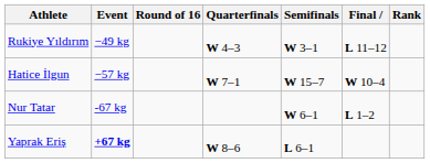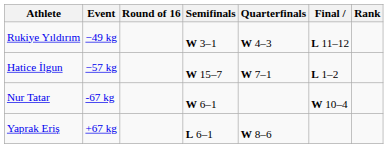 <table class="wikitable">
 <tr>
 <th>Athlete</th>
 <th>Event</th>
 <th>Round of 16</th>
+<th>Semifinals</th>
 <th>Quarterfinals</th>
-<th>Semifinals</th>
 <th>Final / </th>
 <th>Rank</th>
 </tr>
 <tr>
 <td><a href='#'>Rukiye Yıldırım</a></td>
 <td><a href='#'>−49 kg</a></td>
 <td></td>
+<td><br><strong>W</strong> 3–1</td>
 <td><br><strong>W</strong> 4–3</td>
-<td><br><strong>W</strong> 3–1</td>
 <td><br><strong>L</strong> 11–12</td>
 <td align=center></td>
 </tr>
 <tr>
 <td><a href='#'>Hatice İlgun</a></td>
 <td><a href='#'>−57 kg</a></td>
 <td></td>
+<td><br><strong>W</strong> 15–7</td>
 <td><br><strong>W</strong> 7–1</td>
-<td><br><strong>W</strong> 15–7</td>
-<td><br><strong>W</strong> 10–4</td>
+<td><br><strong>L</strong> 1–2</td>
 <td align=center></td>
 </tr>
 <tr>
 <td><a href='#'>Nur Tatar</a></td>
 <td><a href='#'>-67 kg</a></td>
 <td></td>
+<td><br><strong>W</strong> 6–1</td>
 <td></td>
-<td><br><strong>W</strong> 6–1</td>
-<td><br><strong>L</strong> 1–2</td>
+<td><br><strong>W</strong> 10–4</td>
 <td align=center></td>
 </tr>
 <tr>
 <td><a href='#'>Yaprak Eriş</a></td>
-<td><strong><a href='#'>+67 kg</a></strong></td>
+<td><a href='#'>+67 kg</a></td>
 <td></td>
+<td><br><strong>L</strong> 6–1</td>
 <td><br><strong>W</strong> 8–6</td>
-<td><br><strong>L</strong> 6–1</td>
 <td></td>
 <td align=center></td>
 </tr>
 </table>
